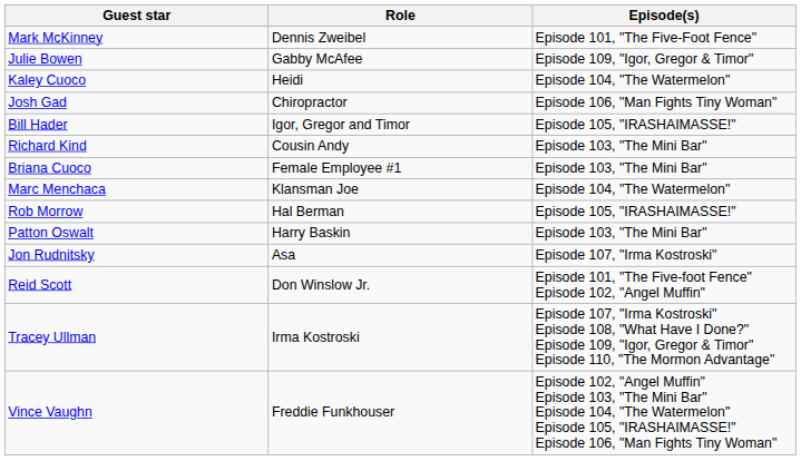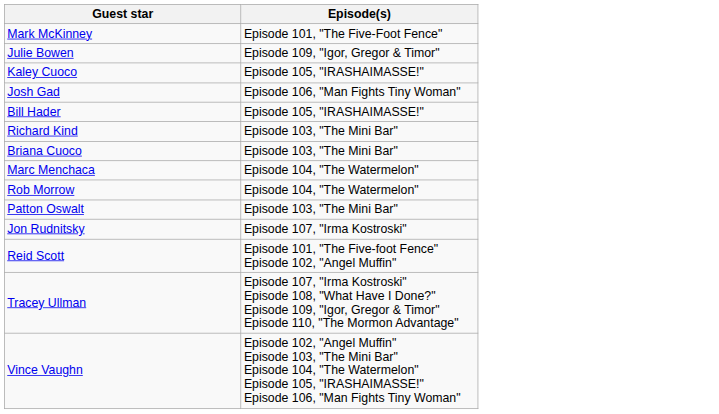 <table class="wikitable">
 <tr>
 <th scope="col" style="width:300px;">Guest star</th>
-<th scope="col" style="width:300px;">Role</th>
 <th scope="col" style="width:300px;">Episode(s)</th>
 </tr>
 <tr>
 <td><a href='#'>Mark McKinney</a></td>
-<td>Dennis Zweibel</td>
 <td>Episode 101, "The Five-Foot Fence"</td>
 </tr>
 <tr>
 <td><a href='#'>Julie Bowen</a></td>
-<td>Gabby McAfee</td>
 <td>Episode 109, "Igor, Gregor & Timor"</td>
 </tr>
 <tr>
 <td><a href='#'>Kaley Cuoco</a></td>
-<td>Heidi</td>
-<td>Episode 104, "The Watermelon"</td>
+<td>Episode 105, "IRASHAIMASSE!"</td>
 </tr>
 <tr>
 <td><a href='#'>Josh Gad</a></td>
-<td>Chiropractor</td>
 <td>Episode 106, "Man Fights Tiny Woman"</td>
 </tr>
 <tr>
 <td><a href='#'>Bill Hader</a></td>
-<td>Igor, Gregor and Timor</td>
 <td>Episode 105, "IRASHAIMASSE!"</td>
 </tr>
 <tr>
 <td><a href='#'>Richard Kind</a></td>
-<td>Cousin Andy</td>
 <td>Episode 103, "The Mini Bar"</td>
 </tr>
 <tr>
 <td><a href='#'>Briana Cuoco</a></td>
-<td>Female Employee #1</td>
 <td>Episode 103, "The Mini Bar"</td>
 </tr>
 <tr>
 <td><a href='#'>Marc Menchaca</a></td>
-<td>Klansman Joe</td>
 <td>Episode 104, "The Watermelon"</td>
 </tr>
 <tr>
 <td><a href='#'>Rob Morrow</a></td>
-<td>Hal Berman</td>
-<td>Episode 105, "IRASHAIMASSE!"</td>
+<td>Episode 104, "The Watermelon"</td>
 </tr>
 <tr>
 <td><a href='#'>Patton Oswalt</a></td>
-<td>Harry Baskin</td>
 <td>Episode 103, "The Mini Bar"</td>
 </tr>
 <tr>
 <td><a href='#'>Jon Rudnitsky</a></td>
-<td>Asa</td>
 <td>Episode 107, "Irma Kostroski"</td>
 </tr>
 <tr>
 <td><a href='#'>Reid Scott</a></td>
-<td>Don Winslow Jr.</td>
 <td>Episode 101, "The Five-foot Fence"<br>Episode 102, "Angel Muffin"</td>
 </tr>
 <tr>
 <td><a href='#'>Tracey Ullman</a></td>
-<td>Irma Kostroski</td>
 <td>Episode 107, "Irma Kostroski"<br>Episode 108, "What Have I Done?"<br>Episode 109, "Igor, Gregor & Timor"<br>Episode 110, "The Mormon Advantage"</td>
 </tr>
 <tr>
 <td><a href='#'>Vince Vaughn</a></td>
-<td>Freddie Funkhouser</td>
 <td>Episode 102, "Angel Muffin"<br>Episode 103, "The Mini Bar"<br>Episode 104, "The Watermelon"<br>Episode 105, "IRASHAIMASSE!"<br>Episode 106, "Man Fights Tiny Woman"</td>
 </tr>
 </table>
